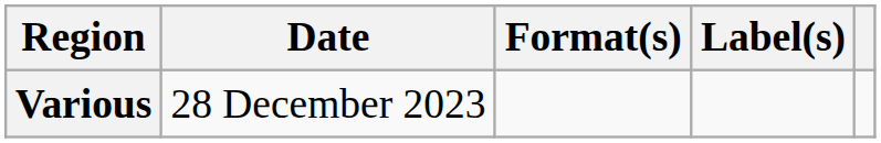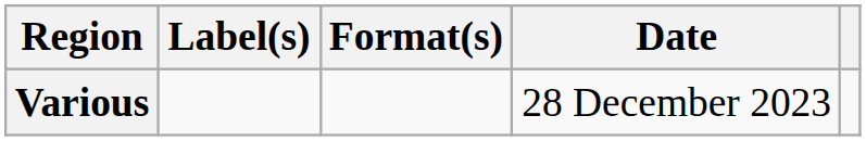 <table class="wikitable plainrowheaders" style="text-align:center;">
 <tr>
 <th scope="col">Region</th>
+<th scope="col">Label(s)</th>
+<th scope="col">Format(s)</th>
 <th scope="col">Date</th>
-<th scope="col">Format(s)</th>
-<th scope="col">Label(s)</th>
 <th scope="col"></th>
 </tr>
 <tr>
 <th scope="row">Various</th>
-<td>28 December 2023</td>
 <td></td>
 <td></td>
+<td>28 December 2023</td>
 <td style="text-align:center"></td>
 </tr>
 </table>
